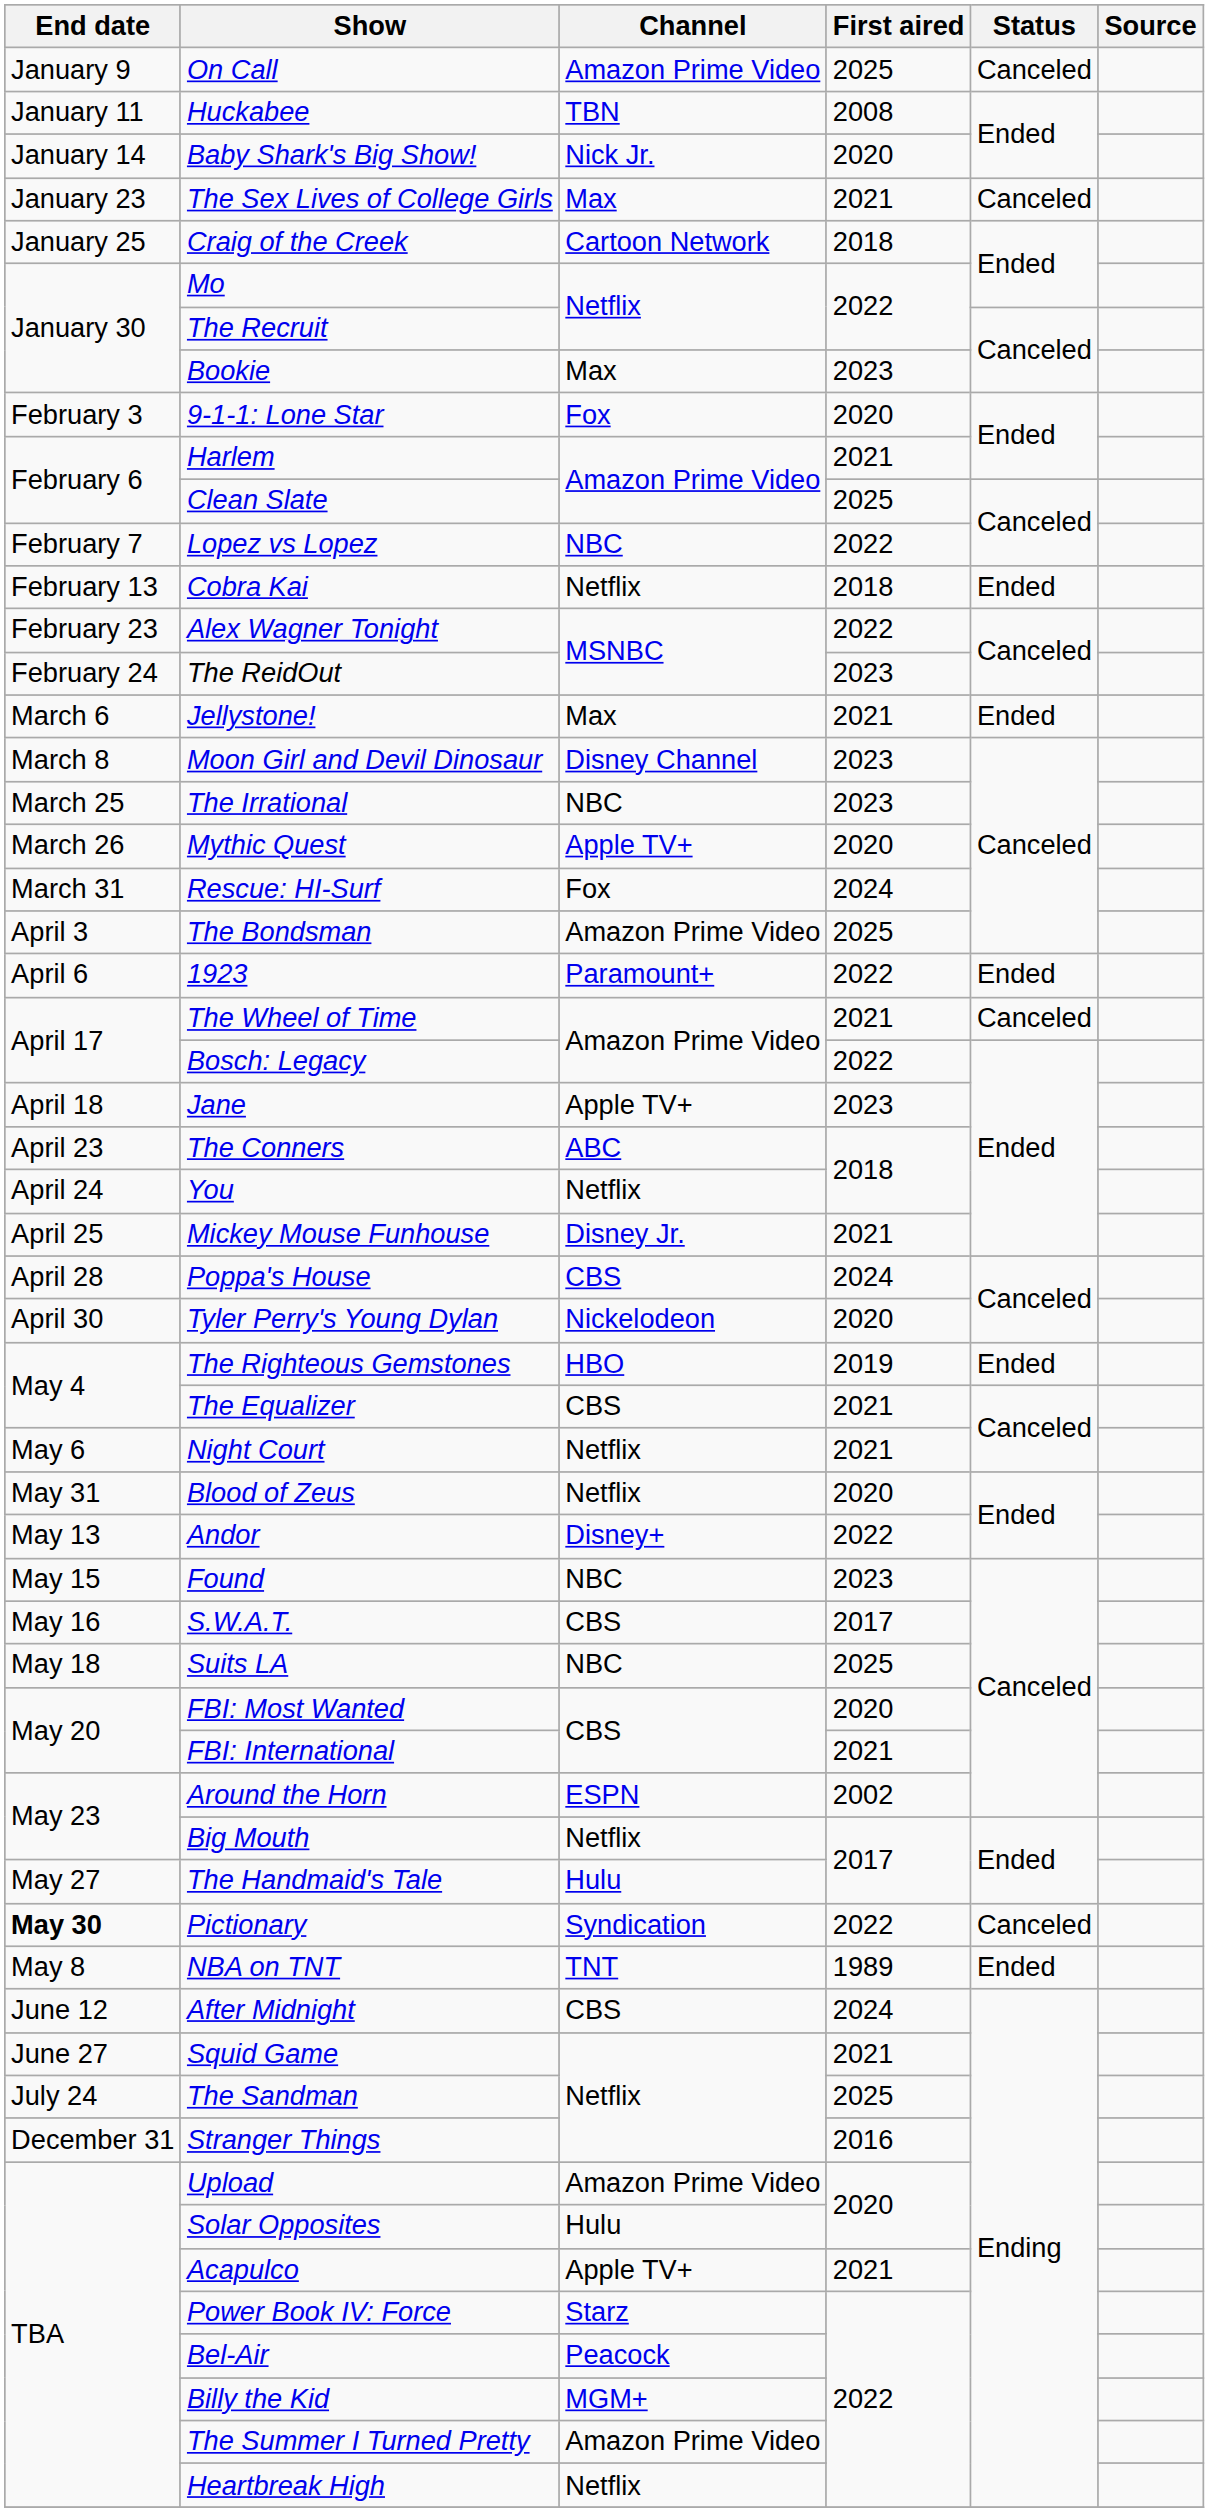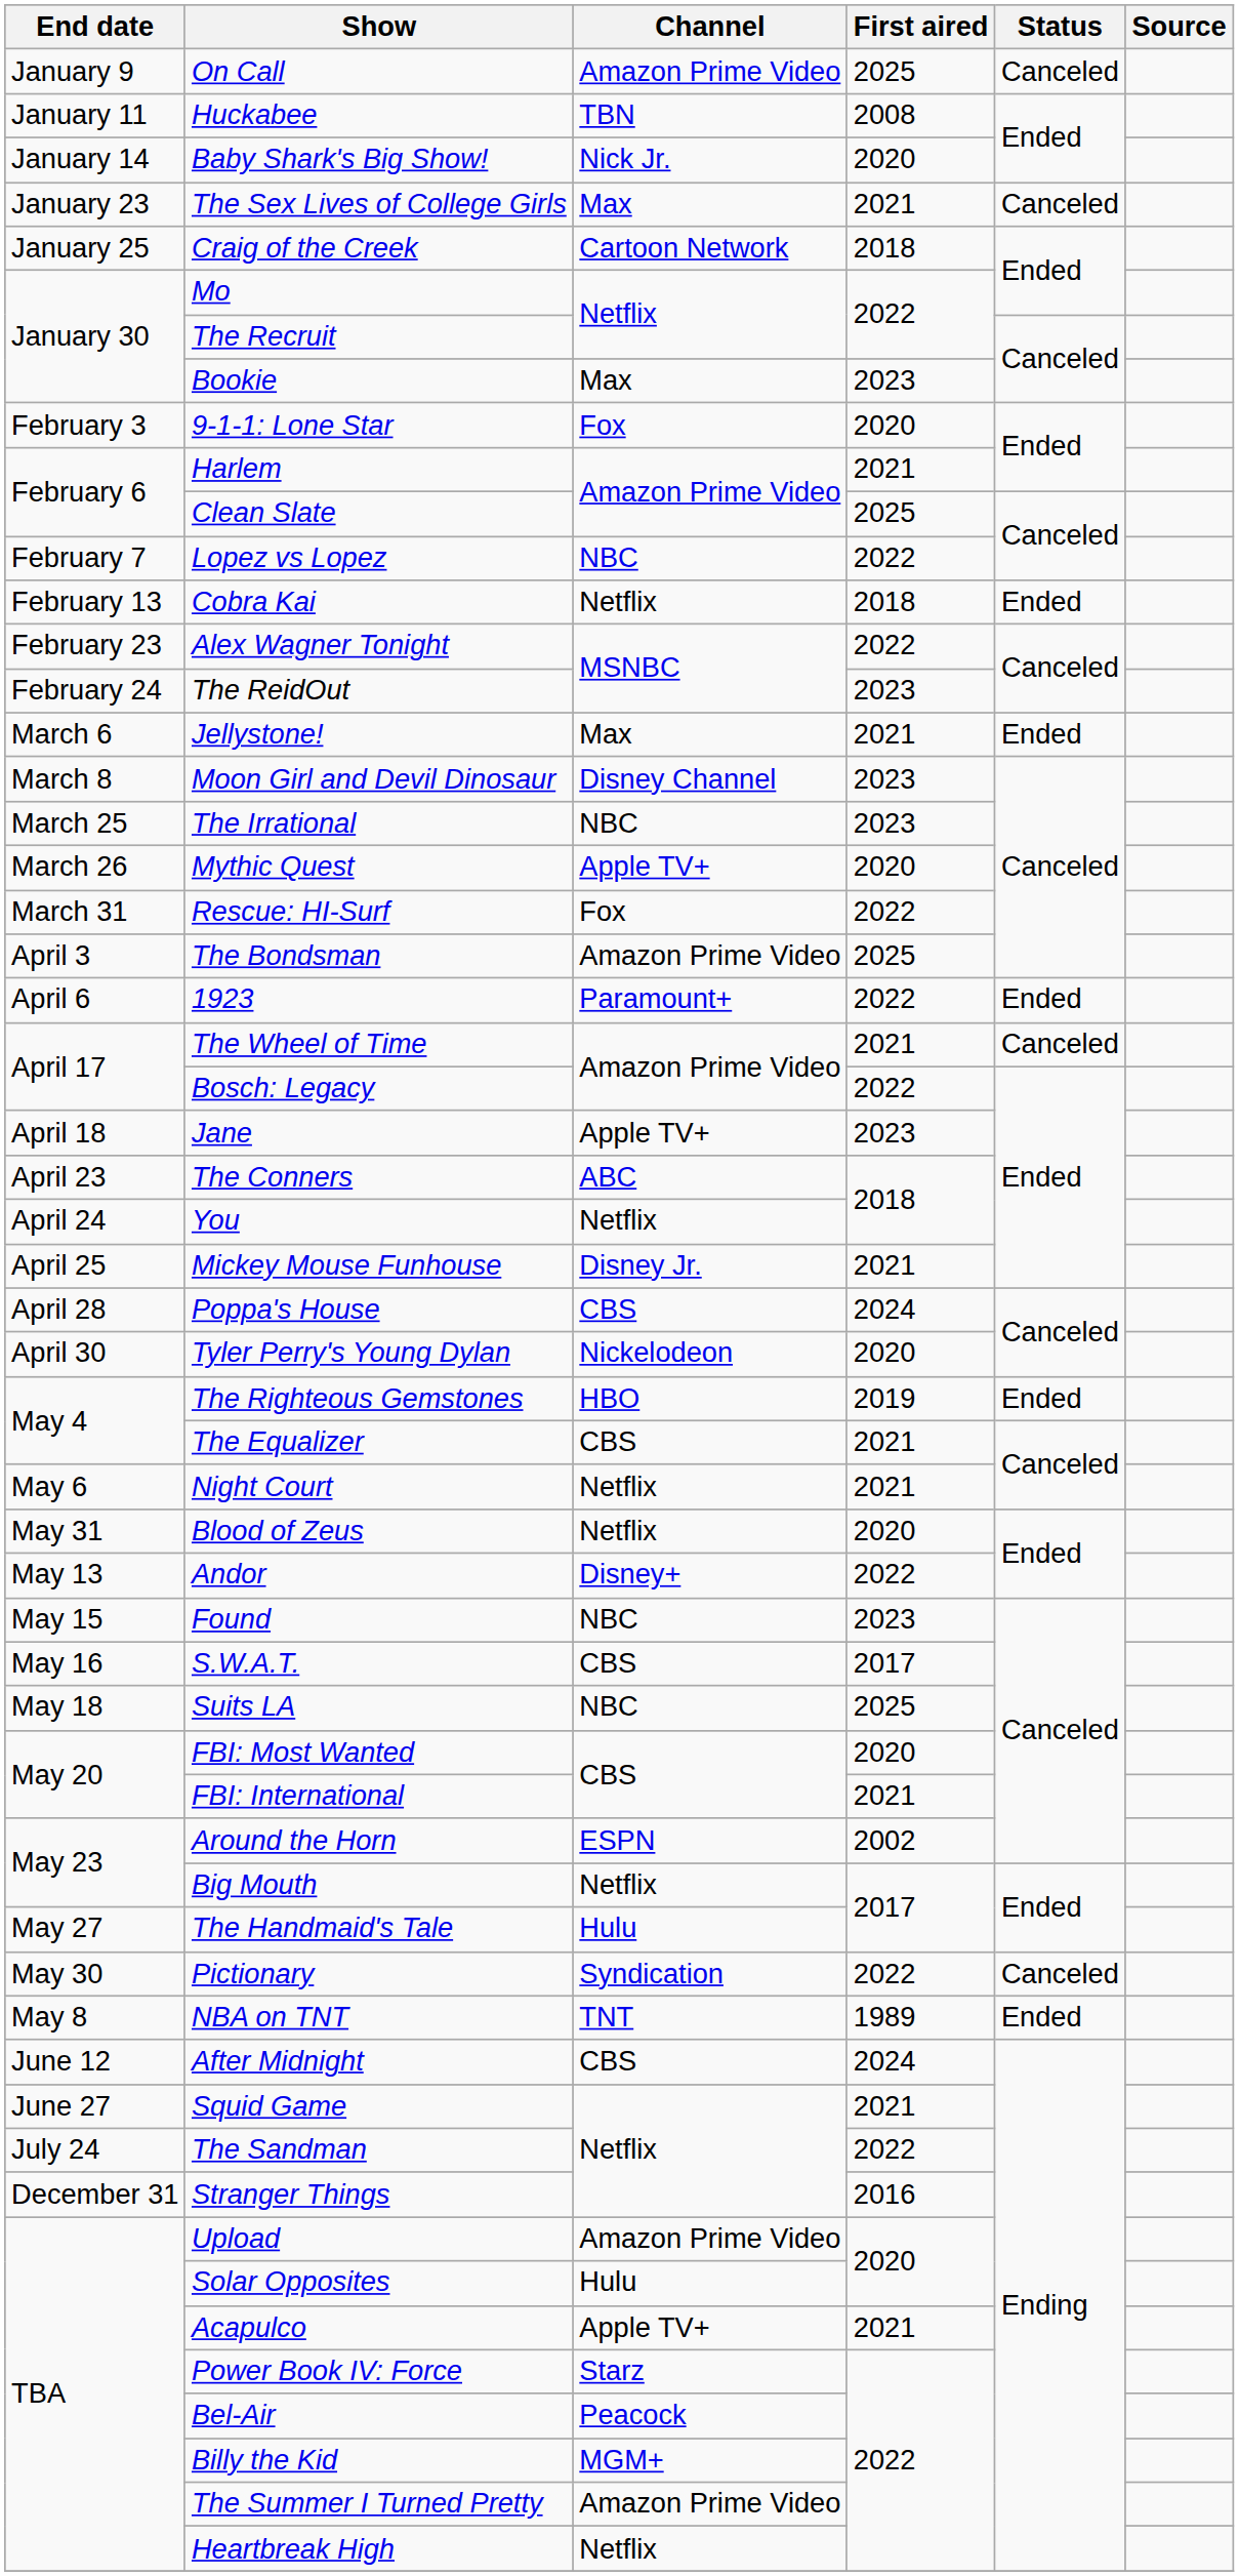 <table class="wikitable sortable">
 <tr>
 <th>End date</th>
 <th>Show</th>
 <th>Channel</th>
 <th>First aired</th>
 <th>Status</th>
 <th>Source</th>
 </tr>
 <tr>
 <td>January 9</td>
 <td><em><a href='#'>On Call</a></em></td>
 <td><a href='#'>Amazon Prime Video</a></td>
 <td>2025</td>
 <td>Canceled</td>
 <td></td>
 </tr>
 <tr>
 <td>January 11</td>
 <td><em><a href='#'>Huckabee</a></em></td>
 <td><a href='#'>TBN</a></td>
 <td>2008</td>
 <td rowspan="2">Ended</td>
 <td></td>
 </tr>
 <tr>
 <td>January 14</td>
 <td><em><a href='#'>Baby Shark's Big Show!</a></em></td>
 <td><a href='#'>Nick Jr.</a></td>
 <td>2020</td>
 <td></td>
 </tr>
 <tr>
 <td>January 23</td>
 <td><em><a href='#'>The Sex Lives of College Girls</a></em></td>
 <td><a href='#'>Max</a></td>
 <td>2021</td>
 <td>Canceled</td>
 <td></td>
 </tr>
 <tr>
 <td>January 25</td>
 <td><em><a href='#'>Craig of the Creek</a></em></td>
 <td><a href='#'>Cartoon Network</a></td>
 <td>2018</td>
 <td rowspan="2">Ended</td>
 <td></td>
 </tr>
 <tr>
 <td rowspan="3">January 30</td>
 <td><em><a href='#'>Mo</a></em></td>
 <td rowspan="2"><a href='#'>Netflix</a></td>
 <td rowspan="2">2022</td>
 <td></td>
 </tr>
 <tr>
 <td><em><a href='#'>The Recruit</a></em></td>
 <td rowspan="2">Canceled</td>
 <td></td>
 </tr>
 <tr>
 <td><em><a href='#'>Bookie</a></em></td>
 <td>Max</td>
 <td>2023</td>
 <td></td>
 </tr>
 <tr>
 <td>February 3</td>
 <td><em><a href='#'>9-1-1: Lone Star</a></em></td>
 <td><a href='#'>Fox</a></td>
 <td>2020</td>
 <td rowspan="2">Ended</td>
 <td></td>
 </tr>
 <tr>
 <td rowspan="2">February 6</td>
 <td><em><a href='#'>Harlem</a></em></td>
 <td rowspan="2"><a href='#'>Amazon Prime Video</a></td>
 <td>2021</td>
 <td></td>
 </tr>
 <tr>
 <td><em><a href='#'>Clean Slate</a></em></td>
 <td>2025</td>
 <td rowspan="2">Canceled</td>
 <td></td>
 </tr>
 <tr>
 <td>February 7</td>
 <td><em><a href='#'>Lopez vs Lopez</a></em></td>
 <td><a href='#'>NBC</a></td>
 <td>2022</td>
 <td></td>
 </tr>
 <tr>
 <td>February 13</td>
 <td><em><a href='#'>Cobra Kai</a></em></td>
 <td>Netflix</td>
 <td>2018</td>
 <td>Ended</td>
 <td></td>
 </tr>
 <tr>
 <td>February 23</td>
 <td><em><a href='#'>Alex Wagner Tonight</a></em></td>
 <td rowspan="2"><a href='#'>MSNBC</a></td>
 <td>2022</td>
 <td rowspan="2">Canceled</td>
 <td></td>
 </tr>
 <tr>
 <td>February 24</td>
 <td><em>The ReidOut</em></td>
 <td>2023</td>
 <td></td>
 </tr>
 <tr>
 <td>March 6</td>
 <td><em><a href='#'>Jellystone!</a></em></td>
 <td>Max</td>
 <td>2021</td>
 <td>Ended</td>
 <td></td>
 </tr>
 <tr>
 <td>March 8</td>
 <td><em><a href='#'>Moon Girl and Devil Dinosaur</a></em></td>
 <td><a href='#'>Disney Channel</a></td>
 <td>2023</td>
 <td rowspan="5">Canceled</td>
 <td></td>
 </tr>
 <tr>
 <td>March 25</td>
 <td><em><a href='#'>The Irrational</a></em></td>
 <td>NBC</td>
 <td>2023</td>
 <td></td>
 </tr>
 <tr>
 <td>March 26</td>
 <td><em><a href='#'>Mythic Quest</a></em></td>
 <td><a href='#'>Apple TV+</a></td>
 <td>2020</td>
 <td></td>
 </tr>
 <tr>
 <td>March 31</td>
 <td><em><a href='#'>Rescue: HI-Surf</a></em></td>
 <td>Fox</td>
-<td>2024</td>
+<td>2022</td>
 <td></td>
 </tr>
 <tr>
 <td>April 3</td>
 <td><em><a href='#'>The Bondsman</a></em></td>
 <td>Amazon Prime Video</td>
 <td>2025</td>
 <td></td>
 </tr>
 <tr>
 <td>April 6</td>
 <td><em><a href='#'>1923</a></em></td>
 <td><a href='#'>Paramount+</a></td>
 <td>2022</td>
 <td>Ended</td>
 <td></td>
 </tr>
 <tr>
 <td rowspan="2">April 17</td>
 <td><em><a href='#'>The Wheel of Time</a></em></td>
 <td rowspan="2">Amazon Prime Video</td>
 <td>2021</td>
 <td>Canceled</td>
 <td></td>
 </tr>
 <tr>
 <td><em><a href='#'>Bosch: Legacy</a></em></td>
 <td>2022</td>
 <td rowspan="5">Ended</td>
 <td></td>
 </tr>
 <tr>
 <td>April 18</td>
 <td><em><a href='#'>Jane</a></em></td>
 <td>Apple TV+</td>
 <td>2023</td>
 <td></td>
 </tr>
 <tr>
 <td>April 23</td>
 <td><em><a href='#'>The Conners</a></em></td>
 <td><a href='#'>ABC</a></td>
 <td rowspan="2">2018</td>
 <td></td>
 </tr>
 <tr>
 <td>April 24</td>
 <td><em><a href='#'>You</a></em></td>
 <td>Netflix</td>
 <td></td>
 </tr>
 <tr>
 <td>April 25</td>
 <td><em><a href='#'>Mickey Mouse Funhouse</a></em></td>
 <td><a href='#'>Disney Jr.</a></td>
 <td>2021</td>
 <td></td>
 </tr>
 <tr>
 <td>April 28</td>
 <td><em><a href='#'>Poppa's House</a></em></td>
 <td><a href='#'>CBS</a></td>
 <td>2024</td>
 <td rowspan="2">Canceled</td>
 <td></td>
 </tr>
 <tr>
 <td>April 30</td>
 <td><em><a href='#'>Tyler Perry's Young Dylan</a></em></td>
 <td><a href='#'>Nickelodeon</a></td>
 <td>2020</td>
 <td></td>
 </tr>
 <tr>
 <td rowspan="2">May 4</td>
 <td><em><a href='#'>The Righteous Gemstones</a></em></td>
 <td><a href='#'>HBO</a></td>
 <td>2019</td>
 <td>Ended</td>
 <td></td>
 </tr>
 <tr>
 <td><em><a href='#'>The Equalizer</a></em></td>
 <td>CBS</td>
 <td>2021</td>
 <td rowspan="2">Canceled</td>
 <td></td>
 </tr>
 <tr>
 <td>May 6</td>
 <td><em><a href='#'>Night Court</a></em></td>
 <td>Netflix</td>
 <td>2021</td>
 <td></td>
 </tr>
 <tr>
 <td>May 31</td>
 <td><em><a href='#'>Blood of Zeus</a></em></td>
 <td>Netflix</td>
 <td>2020</td>
 <td rowspan="2">Ended</td>
 <td></td>
 </tr>
 <tr>
 <td>May 13</td>
 <td><em><a href='#'>Andor</a></em></td>
 <td><a href='#'>Disney+</a></td>
 <td>2022</td>
 <td></td>
 </tr>
 <tr>
 <td>May 15</td>
 <td><em><a href='#'>Found</a></em></td>
 <td>NBC</td>
 <td>2023</td>
 <td rowspan="6">Canceled</td>
 <td></td>
 </tr>
 <tr>
 <td>May 16</td>
 <td><em><a href='#'>S.W.A.T.</a></em></td>
 <td>CBS</td>
 <td>2017</td>
 <td></td>
 </tr>
 <tr>
 <td>May 18</td>
 <td><em><a href='#'>Suits LA</a></em></td>
 <td>NBC</td>
 <td>2025</td>
 <td></td>
 </tr>
 <tr>
 <td rowspan="2">May 20</td>
 <td><em><a href='#'>FBI: Most Wanted</a></em></td>
 <td rowspan="2">CBS</td>
 <td>2020</td>
 <td></td>
 </tr>
 <tr>
 <td><em><a href='#'>FBI: International</a></em></td>
 <td>2021</td>
 <td></td>
 </tr>
 <tr>
 <td rowspan="2">May 23</td>
 <td><em><a href='#'>Around the Horn</a></em></td>
 <td><a href='#'>ESPN</a></td>
 <td>2002</td>
 <td></td>
 </tr>
 <tr>
 <td><em><a href='#'>Big Mouth</a></em></td>
 <td>Netflix</td>
 <td rowspan="2">2017</td>
 <td rowspan="2">Ended</td>
 <td></td>
 </tr>
 <tr>
 <td>May 27</td>
 <td><em><a href='#'>The Handmaid's Tale</a></em></td>
 <td><a href='#'>Hulu</a></td>
 <td></td>
 </tr>
 <tr>
-<td><strong>May 30</strong></td>
+<td>May 30</td>
 <td><em><a href='#'>Pictionary</a></em></td>
 <td><a href='#'>Syndication</a></td>
 <td>2022</td>
 <td>Canceled</td>
 <td></td>
 </tr>
 <tr>
 <td>May 8</td>
 <td><em><a href='#'>NBA on TNT</a></em></td>
 <td><a href='#'>TNT</a></td>
 <td>1989</td>
 <td rowspan="1">Ended</td>
 <td></td>
 </tr>
 <tr>
 <td>June 12</td>
 <td><em><a href='#'>After Midnight</a></em></td>
 <td>CBS</td>
 <td>2024</td>
 <td rowspan="12">Ending</td>
 <td></td>
 </tr>
 <tr>
 <td>June 27</td>
 <td><em><a href='#'>Squid Game</a></em></td>
 <td rowspan="3">Netflix</td>
 <td>2021</td>
 <td></td>
 </tr>
 <tr>
 <td>July 24</td>
 <td><em><a href='#'>The Sandman</a></em></td>
-<td>2025</td>
+<td>2022</td>
 <td></td>
 </tr>
 <tr>
 <td>December 31</td>
 <td><em><a href='#'>Stranger Things</a></em></td>
 <td>2016</td>
 <td></td>
 </tr>
 <tr>
 <td rowspan="8">TBA</td>
 <td><em><a href='#'>Upload</a></em></td>
 <td>Amazon Prime Video</td>
 <td rowspan="2">2020</td>
 <td></td>
 </tr>
 <tr>
 <td><em><a href='#'>Solar Opposites</a></em></td>
 <td>Hulu</td>
 <td></td>
 </tr>
 <tr>
 <td><em><a href='#'>Acapulco</a></em></td>
 <td>Apple TV+</td>
 <td>2021</td>
 <td></td>
 </tr>
 <tr>
 <td><em><a href='#'>Power Book IV: Force</a></em></td>
 <td><a href='#'>Starz</a></td>
 <td rowspan="5">2022</td>
 <td></td>
 </tr>
 <tr>
 <td><em><a href='#'>Bel-Air</a></em></td>
 <td><a href='#'>Peacock</a></td>
 <td></td>
 </tr>
 <tr>
 <td><em><a href='#'>Billy the Kid</a></em></td>
 <td><a href='#'>MGM+</a></td>
 <td></td>
 </tr>
 <tr>
 <td><em><a href='#'>The Summer I Turned Pretty</a></em></td>
 <td>Amazon Prime Video</td>
 <td></td>
 </tr>
 <tr>
 <td><em><a href='#'>Heartbreak High</a></em></td>
 <td>Netflix</td>
 <td></td>
 </tr>
 <tr>
 </tr>
 </table>
